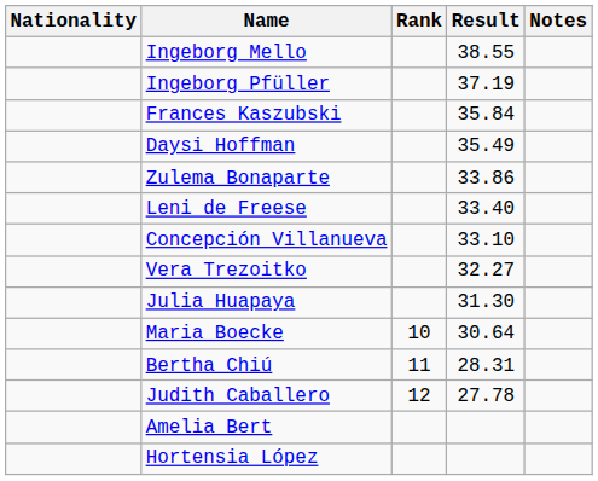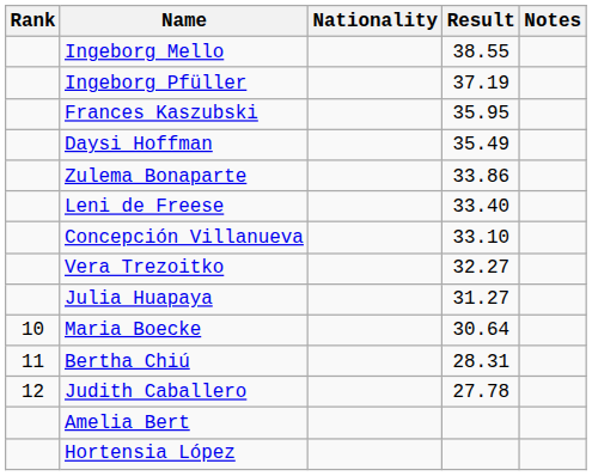 <table class="wikitable sortable" style="text-align:center">
 <tr>
+<th>Rank</th>
+<th>Name</th>
 <th>Nationality</th>
-<th>Name</th>
-<th>Rank</th>
 <th>Result</th>
 <th>Notes</th>
 </tr>
 <tr>
+<td></td>
+<td align=left><a href='#'>Ingeborg Mello</a></td>
 <td align=left></td>
-<td align=left><a href='#'>Ingeborg Mello</a></td>
-<td></td>
 <td>38.55</td>
 <td></td>
 </tr>
 <tr>
+<td></td>
+<td align=left><a href='#'>Ingeborg Pfüller</a></td>
 <td align=left></td>
-<td align=left><a href='#'>Ingeborg Pfüller</a></td>
-<td></td>
 <td>37.19</td>
 <td></td>
 </tr>
 <tr>
+<td></td>
+<td align=left><a href='#'>Frances Kaszubski</a></td>
 <td align=left></td>
-<td align=left><a href='#'>Frances Kaszubski</a></td>
-<td></td>
-<td>35.84</td>
+<td>35.95</td>
 <td></td>
 </tr>
 <tr>
+<td></td>
+<td align=left><a href='#'>Daysi Hoffman</a></td>
 <td align=left></td>
-<td align=left><a href='#'>Daysi Hoffman</a></td>
-<td></td>
 <td>35.49</td>
 <td></td>
 </tr>
 <tr>
+<td></td>
+<td align=left><a href='#'>Zulema Bonaparte</a></td>
 <td align=left></td>
-<td align=left><a href='#'>Zulema Bonaparte</a></td>
-<td></td>
 <td>33.86</td>
 <td></td>
 </tr>
 <tr>
+<td></td>
+<td align=left><a href='#'>Leni de Freese</a></td>
 <td align=left></td>
-<td align=left><a href='#'>Leni de Freese</a></td>
-<td></td>
 <td>33.40</td>
 <td></td>
 </tr>
 <tr>
+<td></td>
+<td align=left><a href='#'>Concepción Villanueva</a></td>
 <td align=left></td>
-<td align=left><a href='#'>Concepción Villanueva</a></td>
-<td></td>
 <td>33.10</td>
 <td></td>
 </tr>
 <tr>
+<td></td>
+<td align=left><a href='#'>Vera Trezoitko</a></td>
 <td align=left></td>
-<td align=left><a href='#'>Vera Trezoitko</a></td>
-<td></td>
 <td>32.27</td>
 <td></td>
 </tr>
 <tr>
+<td></td>
+<td align=left><a href='#'>Julia Huapaya</a></td>
 <td align=left></td>
-<td align=left><a href='#'>Julia Huapaya</a></td>
-<td></td>
-<td>31.30</td>
+<td>31.27</td>
 <td></td>
 </tr>
 <tr>
+<td>10</td>
+<td align=left><a href='#'>Maria Boecke</a></td>
 <td align=left></td>
-<td align=left><a href='#'>Maria Boecke</a></td>
-<td>10</td>
 <td>30.64</td>
 <td></td>
 </tr>
 <tr>
+<td>11</td>
+<td align=left><a href='#'>Bertha Chiú</a></td>
 <td align=left></td>
-<td align=left><a href='#'>Bertha Chiú</a></td>
-<td>11</td>
 <td>28.31</td>
 <td></td>
 </tr>
 <tr>
+<td>12</td>
+<td align=left><a href='#'>Judith Caballero</a></td>
 <td align=left></td>
-<td align=left><a href='#'>Judith Caballero</a></td>
-<td>12</td>
 <td>27.78</td>
 <td></td>
 </tr>
 <tr>
+<td></td>
+<td align=left><a href='#'>Amelia Bert</a></td>
 <td align=left></td>
-<td align=left><a href='#'>Amelia Bert</a></td>
-<td></td>
 <td></td>
 <td></td>
 </tr>
 <tr>
+<td></td>
+<td align=left><a href='#'>Hortensia López</a></td>
 <td align=left></td>
-<td align=left><a href='#'>Hortensia López</a></td>
-<td></td>
 <td></td>
 <td></td>
 </tr>
 </table>
